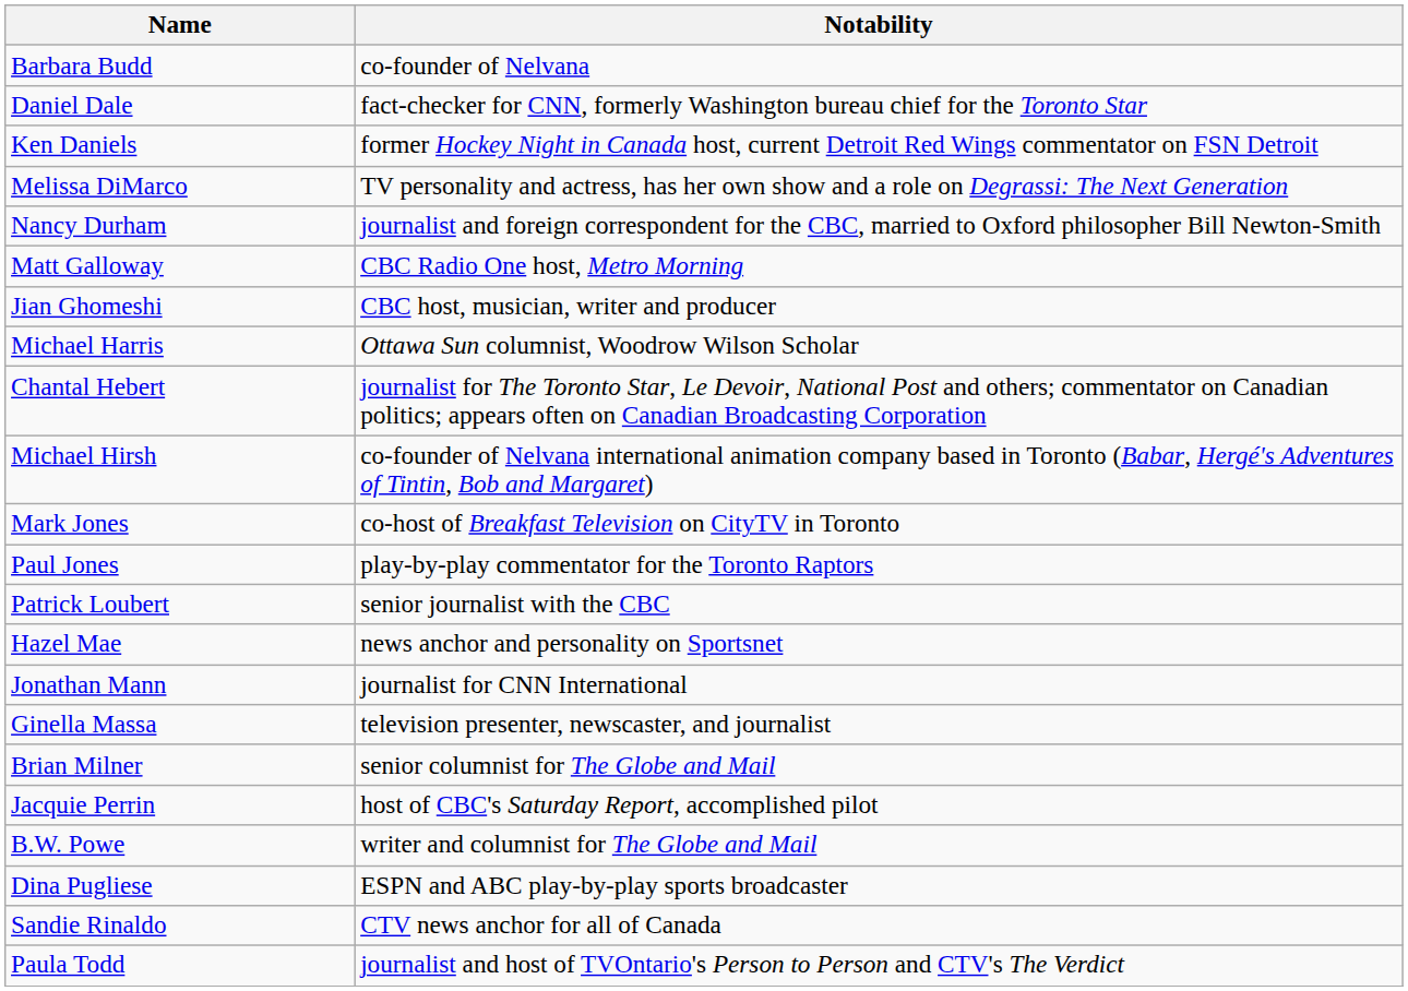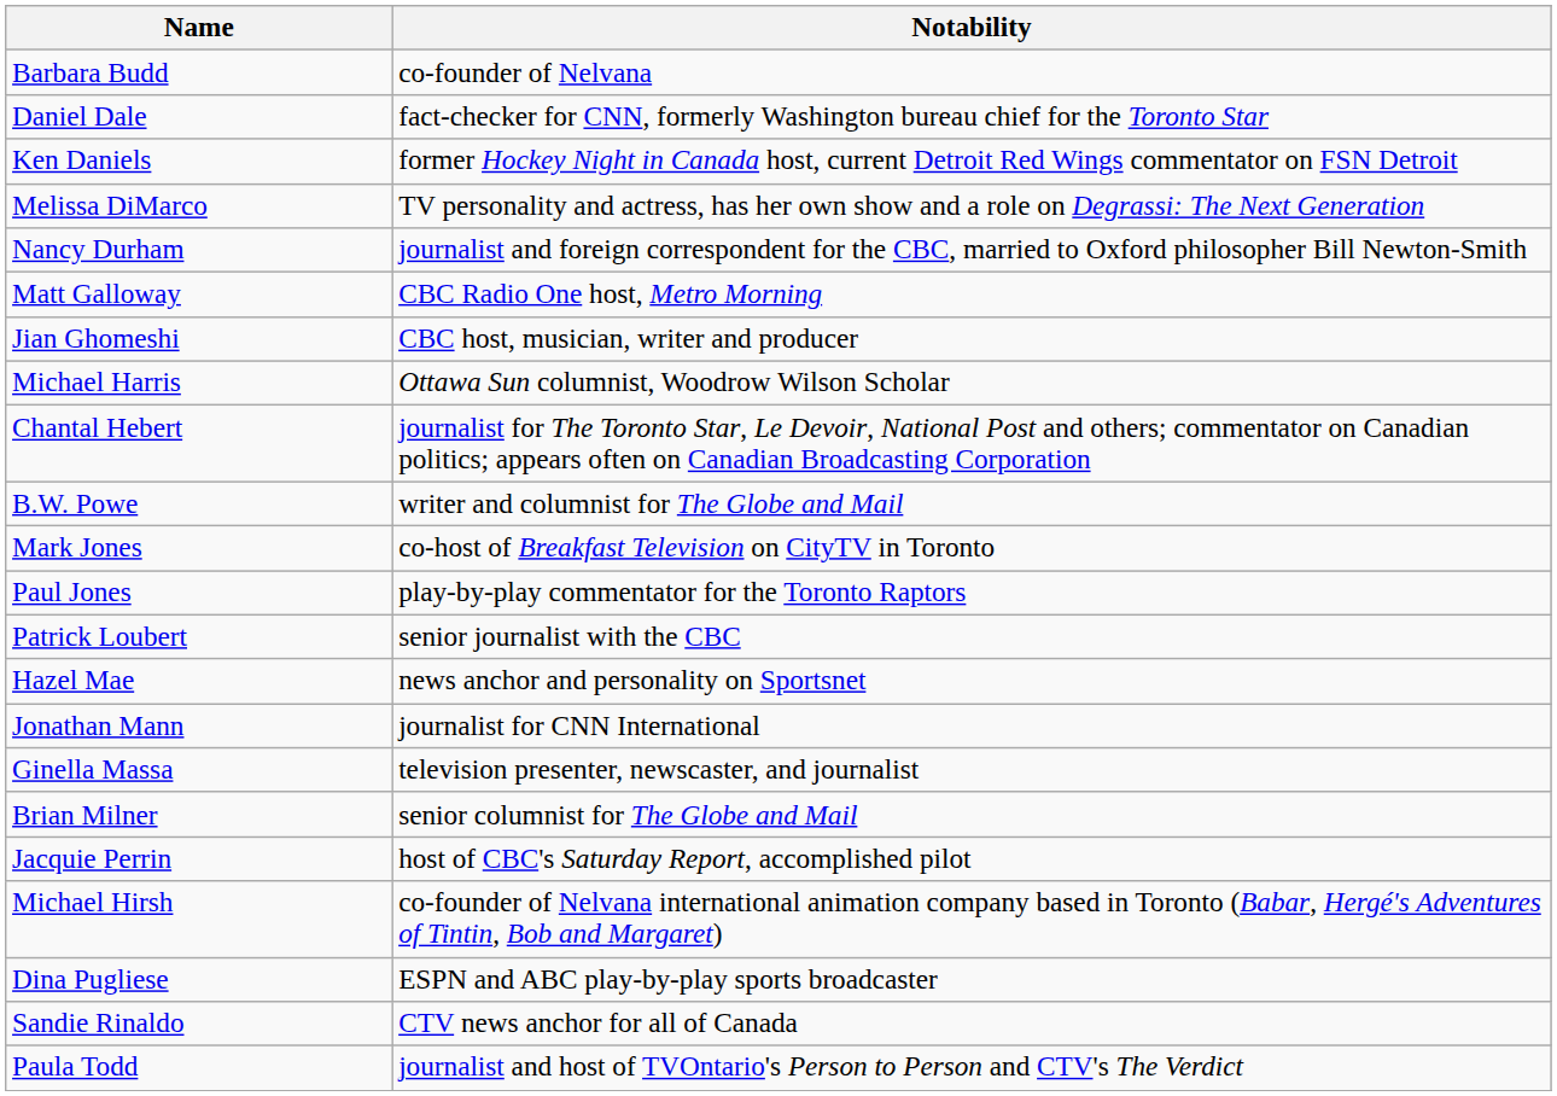 <table class="wikitable sortable" style="width: 100%;">
 <tr>
 <th width = "25%">Name</th>
 <th class="unsortable">Notability</th>
 </tr>
 <tr valign="top">
 <td><a href='#'>Barbara Budd</a></td>
 <td>co-founder of <a href='#'>Nelvana</a></td>
 </tr>
 <tr valign="top">
 <td><a href='#'>Daniel Dale</a></td>
 <td>fact-checker for <a href='#'>CNN</a>, formerly Washington bureau chief for the <em><a href='#'>Toronto Star</a></em></td>
 </tr>
 <tr valign="top">
 <td><a href='#'>Ken Daniels</a></td>
 <td>former <em><a href='#'>Hockey Night in Canada</a></em> host, current <a href='#'>Detroit Red Wings</a> commentator on <a href='#'>FSN Detroit</a></td>
 </tr>
 <tr valign="top">
 <td><a href='#'>Melissa DiMarco</a></td>
 <td>TV personality and actress, has her own show and a role on <em><a href='#'>Degrassi: The Next Generation</a></em></td>
 </tr>
 <tr valign="top">
 <td><a href='#'>Nancy Durham</a></td>
 <td><a href='#'>journalist</a> and foreign correspondent for the <a href='#'>CBC</a>, married to Oxford philosopher Bill Newton-Smith</td>
 </tr>
 <tr valign="top">
 <td><a href='#'>Matt Galloway</a></td>
 <td><a href='#'>CBC Radio One</a> host, <em><a href='#'>Metro Morning</a></em></td>
 </tr>
 <tr valign="top">
 <td><a href='#'>Jian Ghomeshi</a></td>
 <td><a href='#'>CBC</a> host, musician, writer and producer</td>
 </tr>
 <tr valign="top">
 <td><a href='#'>Michael Harris</a></td>
 <td><em>Ottawa Sun</em> columnist, Woodrow Wilson Scholar</td>
 </tr>
 <tr valign="top">
 <td><a href='#'>Chantal Hebert</a></td>
 <td><a href='#'>journalist</a> for <em>The Toronto Star</em>, <em>Le Devoir</em>, <em>National Post</em> and others; commentator on Canadian politics; appears often on <a href='#'>Canadian Broadcasting Corporation</a></td>
 </tr>
 <tr valign="top">
-<td><a href='#'>Michael Hirsh</a></td>
-<td>co-founder of <a href='#'>Nelvana</a> international animation company based in Toronto (<em><a href='#'>Babar</a></em>, <em><a href='#'>Hergé's Adventures of Tintin</a></em>, <em><a href='#'>Bob and Margaret</a></em>)</td>
+<td><a href='#'>B.W. Powe</a></td>
+<td>writer and columnist for <em><a href='#'>The Globe and Mail</a></em></td>
 </tr>
 <tr valign="top">
 <td><a href='#'>Mark Jones</a></td>
 <td>co-host of <em><a href='#'>Breakfast Television</a></em> on <a href='#'>CityTV</a> in Toronto</td>
 </tr>
 <tr valign="top">
 <td><a href='#'>Paul Jones</a></td>
 <td>play-by-play commentator for the <a href='#'>Toronto Raptors</a></td>
 </tr>
 <tr valign="top">
 <td><a href='#'>Patrick Loubert</a></td>
 <td>senior journalist with the <a href='#'>CBC</a></td>
 </tr>
 <tr valign="top">
 <td><a href='#'>Hazel Mae</a></td>
 <td>news anchor and personality on <a href='#'>Sportsnet</a></td>
 </tr>
 <tr valign="top">
 <td><a href='#'>Jonathan Mann</a></td>
 <td>journalist for CNN International</td>
 </tr>
 <tr valign="top">
 <td><a href='#'>Ginella Massa</a></td>
 <td>television presenter, newscaster, and journalist</td>
 </tr>
 <tr valign="top">
 <td><a href='#'>Brian Milner</a></td>
 <td>senior columnist for <em><a href='#'>The Globe and Mail</a></em></td>
 </tr>
 <tr valign="top">
 <td><a href='#'>Jacquie Perrin</a></td>
 <td>host of <a href='#'>CBC</a>'s <em>Saturday Report</em>, accomplished pilot</td>
 </tr>
 <tr valign="top">
-<td><a href='#'>B.W. Powe</a></td>
-<td>writer and columnist for <em><a href='#'>The Globe and Mail</a></em></td>
+<td><a href='#'>Michael Hirsh</a></td>
+<td>co-founder of <a href='#'>Nelvana</a> international animation company based in Toronto (<em><a href='#'>Babar</a></em>, <em><a href='#'>Hergé's Adventures of Tintin</a></em>, <em><a href='#'>Bob and Margaret</a></em>)</td>
 </tr>
 <tr valign="top">
 <td><a href='#'>Dina Pugliese</a></td>
 <td>ESPN and ABC play-by-play sports broadcaster</td>
 </tr>
 <tr valign="top">
 <td><a href='#'>Sandie Rinaldo</a></td>
 <td><a href='#'>CTV</a> news anchor for all of Canada</td>
 </tr>
 <tr valign="top">
 <td><a href='#'>Paula Todd</a></td>
 <td><a href='#'>journalist</a> and host of <a href='#'>TVOntario</a>'s <em>Person to Person</em> and <a href='#'>CTV</a>'s <em>The Verdict</em></td>
 </tr>
 <tr valign="top">
 </tr>
 </table>
